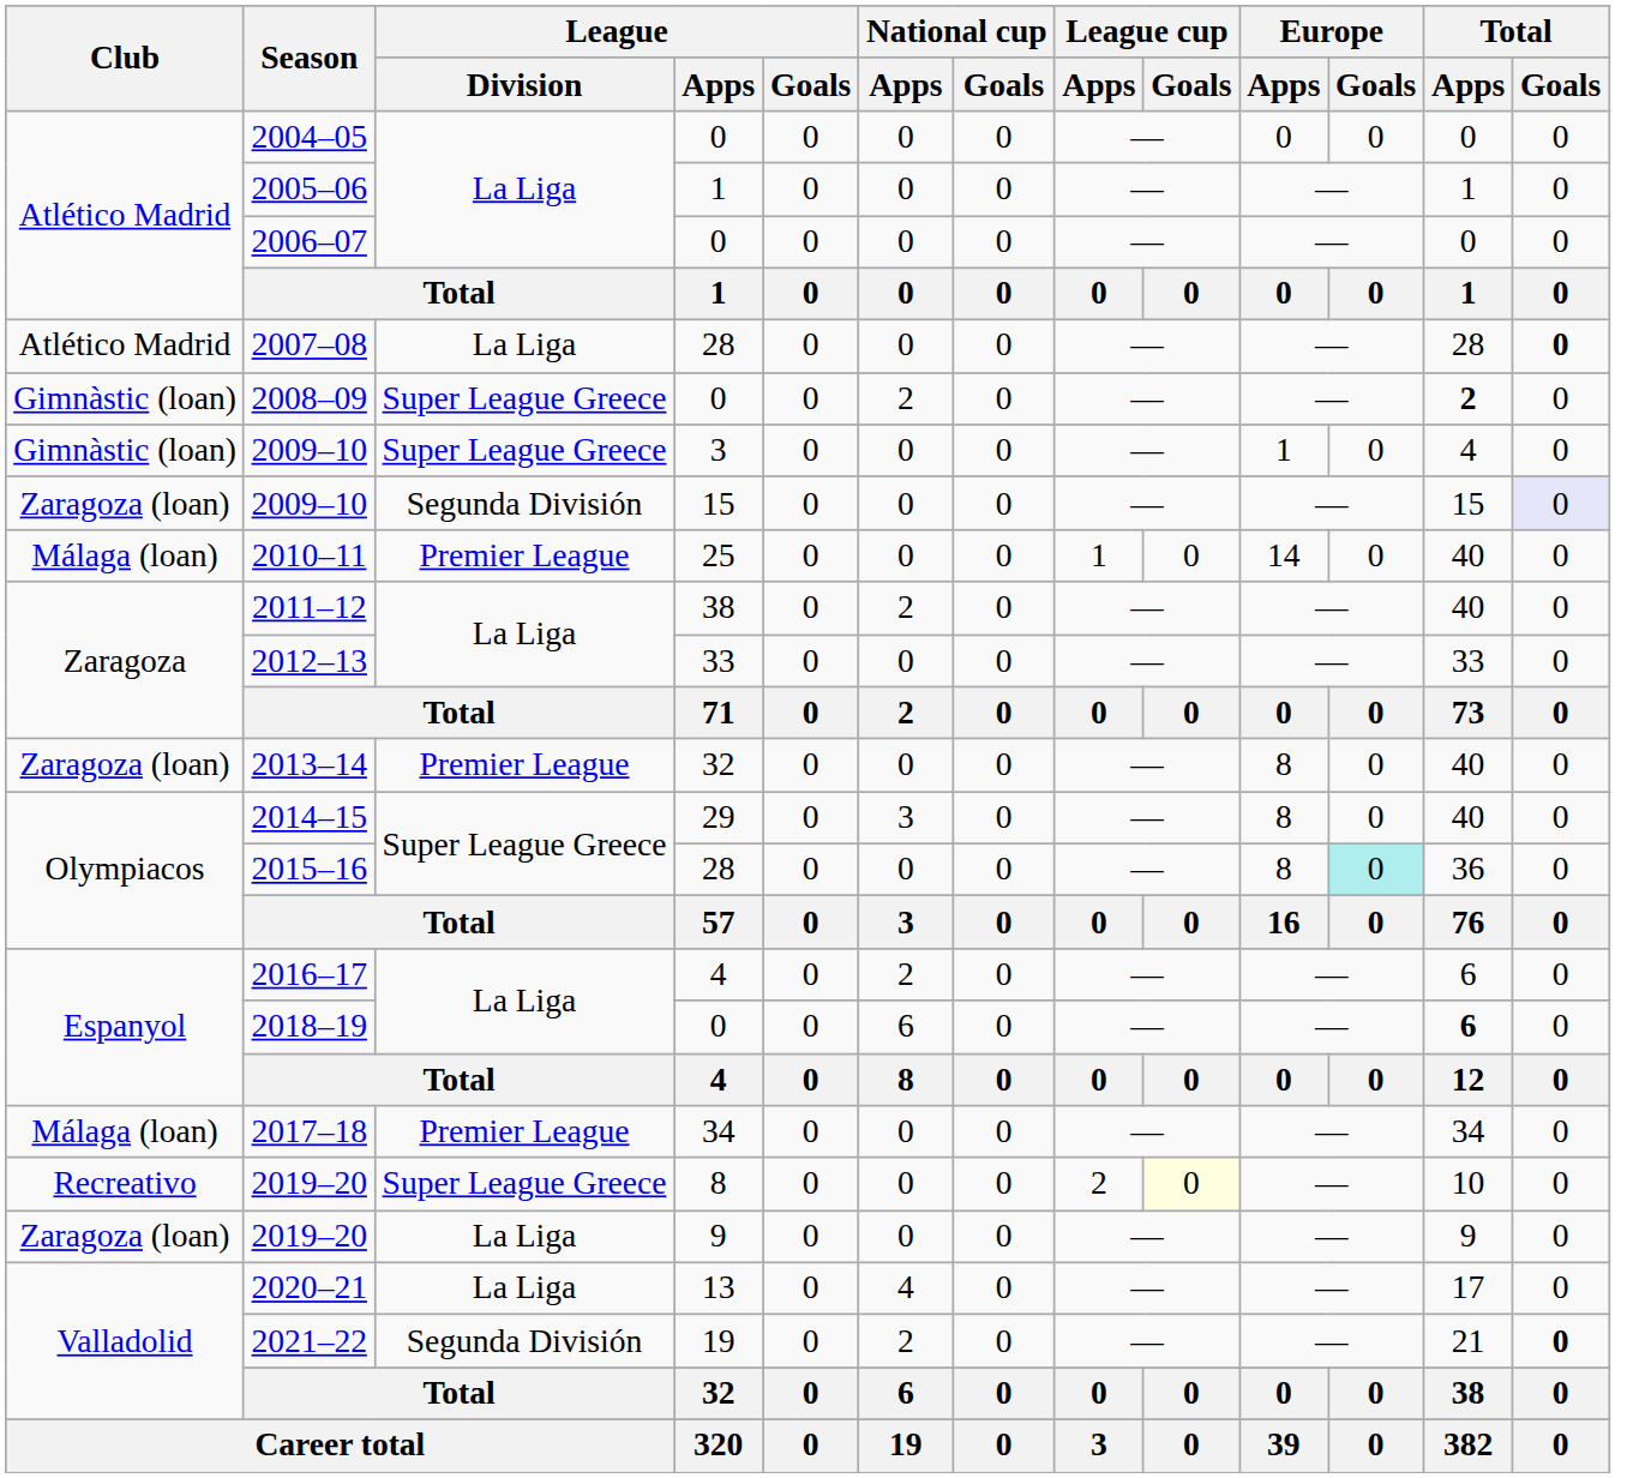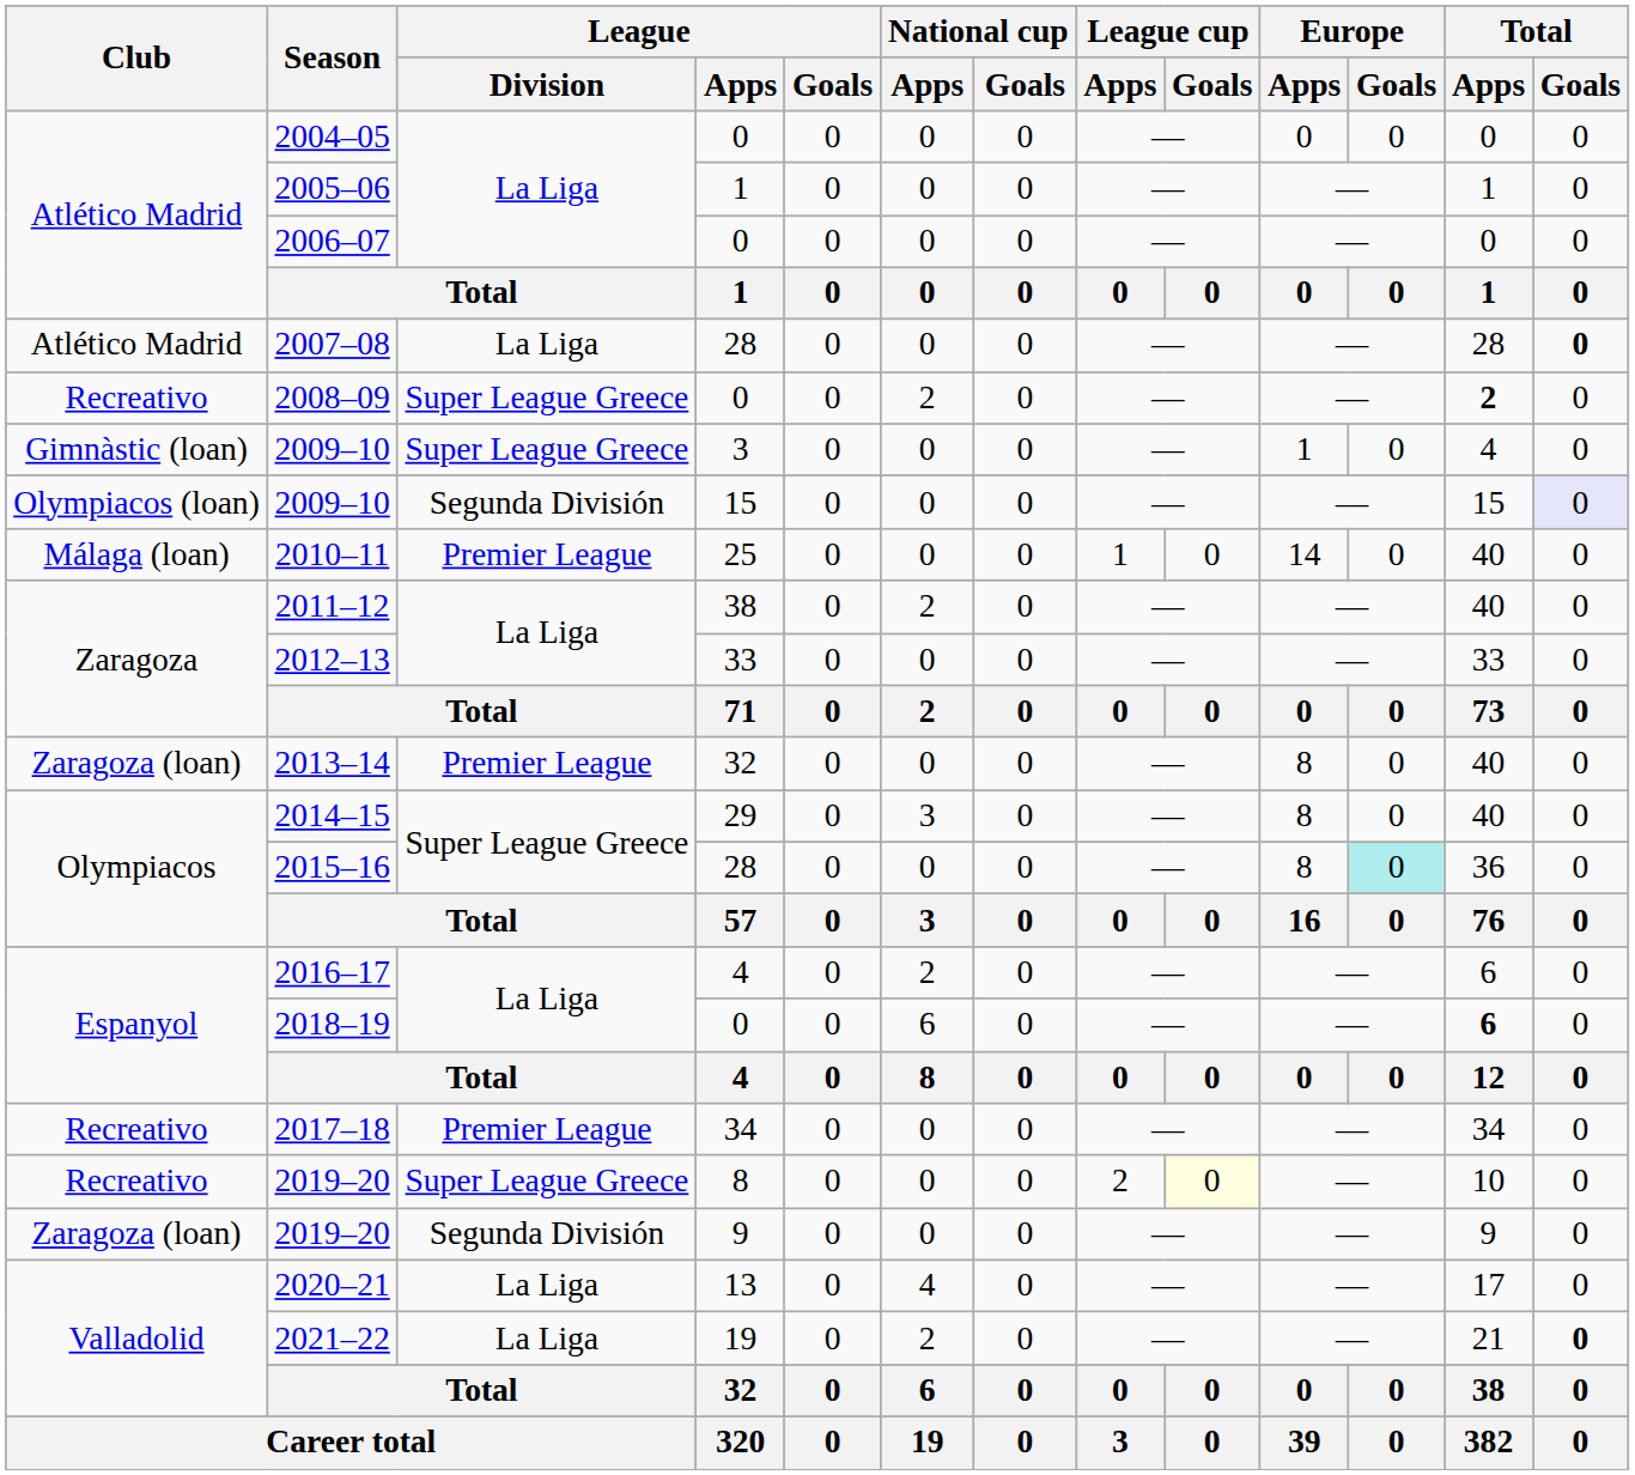 <table class="wikitable" style="text-align:center">
 <tr>
 <th rowspan="2">Club</th>
 <th rowspan="2">Season</th>
 <th colspan="3">League</th>
 <th colspan="2">National cup</th>
 <th colspan="2">League cup</th>
 <th colspan="2">Europe</th>
 <th colspan="2">Total</th>
 </tr>
 <tr>
 <th>Division</th>
 <th>Apps</th>
 <th>Goals</th>
 <th>Apps</th>
 <th>Goals</th>
 <th>Apps</th>
 <th>Goals</th>
 <th>Apps</th>
 <th>Goals</th>
 <th>Apps</th>
 <th>Goals</th>
 </tr>
 <tr>
 <td rowspan="4"><a href='#'>Atlético Madrid</a></td>
 <td><a href='#'>2004–05</a></td>
 <td rowspan="3"><a href='#'>La Liga</a></td>
 <td>0</td>
 <td>0</td>
 <td>0</td>
 <td>0</td>
 <td colspan="2">—</td>
 <td>0</td>
 <td>0</td>
 <td>0</td>
 <td>0</td>
 </tr>
 <tr>
 <td><a href='#'>2005–06</a></td>
 <td>1</td>
 <td>0</td>
 <td>0</td>
 <td>0</td>
 <td colspan="2">—</td>
 <td colspan="2">—</td>
 <td>1</td>
 <td>0</td>
 </tr>
 <tr>
 <td><a href='#'>2006–07</a></td>
 <td>0</td>
 <td>0</td>
 <td>0</td>
 <td>0</td>
 <td colspan="2">—</td>
 <td colspan="2">—</td>
 <td>0</td>
 <td>0</td>
 </tr>
 <tr>
 <th colspan="2">Total</th>
 <th>1</th>
 <th>0</th>
 <th>0</th>
 <th>0</th>
 <th>0</th>
 <th>0</th>
 <th>0</th>
 <th>0</th>
 <th>1</th>
 <th>0</th>
 </tr>
 <tr>
 <td>Atlético Madrid</td>
 <td><a href='#'>2007–08</a></td>
 <td>La Liga</td>
 <td>28</td>
 <td>0</td>
 <td>0</td>
 <td>0</td>
 <td colspan="2">—</td>
 <td colspan="2">—</td>
 <td>28</td>
 <td><strong>0</strong></td>
 </tr>
 <tr>
-<td><a href='#'>Gimnàstic</a> (loan)</td>
+<td><a href='#'>Recreativo</a></td>
 <td><a href='#'>2008–09</a></td>
 <td><a href='#'>Super League Greece</a></td>
 <td>0</td>
 <td>0</td>
 <td>2</td>
 <td>0</td>
 <td colspan="2">—</td>
 <td colspan="2">—</td>
 <td><strong>2</strong></td>
 <td>0</td>
 </tr>
 <tr>
 <td><a href='#'>Gimnàstic</a> (loan)</td>
 <td><a href='#'>2009–10</a></td>
 <td><a href='#'>Super League Greece</a></td>
 <td>3</td>
 <td>0</td>
 <td>0</td>
 <td>0</td>
 <td colspan="2">—</td>
 <td>1</td>
 <td 0>0</td>
 <td>4</td>
 <td>0</td>
 </tr>
 <tr>
-<td><a href='#'>Zaragoza</a> (loan)</td>
+<td><a href='#'>Olympiacos</a> (loan)</td>
 <td><a href='#'>2009–10</a></td>
 <td>Segunda División</td>
 <td>15</td>
 <td>0</td>
 <td>0</td>
 <td>0</td>
 <td colspan="2">—</td>
 <td colspan="2">—</td>
 <td>15</td>
 <td style="background: lavender;">0</td>
 </tr>
 <tr>
 <td><a href='#'>Málaga</a> (loan)</td>
 <td><a href='#'>2010–11</a></td>
 <td><a href='#'>Premier League</a></td>
 <td>25</td>
 <td>0</td>
 <td>0</td>
 <td>0</td>
 <td>1</td>
 <td>0</td>
 <td>14</td>
 <td 0>0</td>
 <td>40</td>
 <td>0</td>
 </tr>
 <tr>
 <td rowspan="3">Zaragoza</td>
 <td><a href='#'>2011–12</a></td>
 <td rowspan="2">La Liga</td>
 <td>38</td>
 <td>0</td>
 <td>2</td>
 <td>0</td>
 <td colspan="2">—</td>
 <td colspan="2">—</td>
 <td>40</td>
 <td>0</td>
 </tr>
 <tr>
 <td><a href='#'>2012–13</a></td>
 <td>33</td>
 <td>0</td>
 <td>0</td>
 <td>0</td>
 <td colspan="2">—</td>
 <td colspan="2">—</td>
 <td>33</td>
 <td>0</td>
 </tr>
 <tr>
 <th colspan="2">Total</th>
 <th>71</th>
 <th>0</th>
 <th>2</th>
 <th>0</th>
 <th>0</th>
 <th>0</th>
 <th>0</th>
 <th>0</th>
 <th>73</th>
 <th>0</th>
 </tr>
 <tr>
 <td><a href='#'>Zaragoza</a> (loan)</td>
 <td><a href='#'>2013–14</a></td>
 <td><a href='#'>Premier League</a></td>
 <td>32</td>
 <td>0</td>
 <td>0</td>
 <td>0</td>
 <td colspan="2">—</td>
 <td>8</td>
 <td>0</td>
 <td>40</td>
 <td>0</td>
 </tr>
 <tr>
 <td rowspan="3">Olympiacos</td>
 <td><a href='#'>2014–15</a></td>
 <td rowspan="2">Super League Greece</td>
 <td>29</td>
 <td>0</td>
 <td>3</td>
 <td>0</td>
 <td colspan="2">—</td>
 <td>8</td>
 <td>0</td>
 <td>40</td>
 <td>0</td>
 </tr>
 <tr>
 <td><a href='#'>2015–16</a></td>
 <td>28</td>
 <td>0</td>
 <td>0</td>
 <td>0</td>
 <td colspan="2">—</td>
 <td>8</td>
 <td style="background: paleturquoise;">0</td>
 <td>36</td>
 <td>0</td>
 </tr>
 <tr>
 <th colspan="2">Total</th>
 <th>57</th>
 <th>0</th>
 <th>3</th>
 <th>0</th>
 <th>0</th>
 <th>0</th>
 <th>16</th>
 <th>0</th>
 <th>76</th>
 <th>0</th>
 </tr>
 <tr>
 <td rowspan="3"><a href='#'>Espanyol</a></td>
 <td><a href='#'>2016–17</a></td>
 <td rowspan="2">La Liga</td>
 <td>4</td>
 <td>0</td>
 <td>2</td>
 <td>0</td>
 <td colspan="2">—</td>
 <td colspan="2">—</td>
 <td>6</td>
 <td>0</td>
 </tr>
 <tr>
 <td><a href='#'>2018–19</a></td>
 <td>0</td>
 <td>0</td>
 <td>6</td>
 <td>0</td>
 <td colspan="2">—</td>
 <td colspan="2">—</td>
 <td><strong>6</strong></td>
 <td>0</td>
 </tr>
 <tr>
 <th colspan="2">Total</th>
 <th>4</th>
 <th>0</th>
 <th>8</th>
 <th>0</th>
 <th>0</th>
 <th>0</th>
 <th>0</th>
 <th>0</th>
 <th>12</th>
 <th>0</th>
 </tr>
 <tr>
-<td><a href='#'>Málaga</a> (loan)</td>
+<td><a href='#'>Recreativo</a></td>
 <td><a href='#'>2017–18</a></td>
 <td><a href='#'>Premier League</a></td>
 <td>34</td>
 <td>0</td>
 <td>0</td>
 <td>0</td>
 <td colspan="2">—</td>
 <td colspan="2">—</td>
 <td>34</td>
 <td>0</td>
 </tr>
 <tr>
 <td><a href='#'>Recreativo</a></td>
 <td><a href='#'>2019–20</a></td>
 <td><a href='#'>Super League Greece</a></td>
 <td>8</td>
 <td>0</td>
 <td>0</td>
 <td>0</td>
 <td>2</td>
 <td style="background: lightyellow;">0</td>
 <td colspan="2">—</td>
 <td>10</td>
 <td>0</td>
 </tr>
 <tr>
 <td><a href='#'>Zaragoza</a> (loan)</td>
 <td><a href='#'>2019–20</a></td>
-<td>La Liga</td>
+<td>Segunda División</td>
 <td>9</td>
 <td>0</td>
 <td>0</td>
 <td>0</td>
 <td colspan="2">—</td>
 <td colspan="2">—</td>
 <td>9</td>
 <td>0</td>
 </tr>
 <tr>
 <td rowspan="3"><a href='#'>Valladolid</a></td>
 <td><a href='#'>2020–21</a></td>
 <td rowspan="1">La Liga</td>
 <td>13</td>
 <td>0</td>
 <td>4</td>
 <td>0</td>
 <td colspan="2">—</td>
 <td colspan="2">—</td>
 <td>17</td>
 <td>0</td>
 </tr>
 <tr>
 <td><a href='#'>2021–22</a></td>
-<td>Segunda División</td>
+<td>La Liga</td>
 <td>19</td>
 <td>0</td>
 <td>2</td>
 <td>0</td>
 <td colspan="2">—</td>
 <td colspan="2">—</td>
 <td>21</td>
 <td><strong>0</strong></td>
 </tr>
 <tr>
 <th colspan="2">Total</th>
 <th>32</th>
 <th>0</th>
 <th>6</th>
 <th>0</th>
 <th>0</th>
 <th>0</th>
 <th>0</th>
 <th>0</th>
 <th>38</th>
 <th>0</th>
 </tr>
 <tr>
 <th colspan="3">Career total</th>
 <th>320</th>
 <th>0</th>
 <th>19</th>
 <th>0</th>
 <th>3</th>
 <th>0</th>
 <th>39</th>
 <th>0</th>
 <th>382</th>
 <th>0</th>
 </tr>
 </table>
